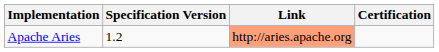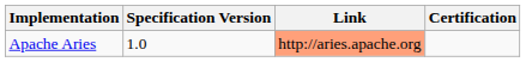 <table class="wikitable sortable">
 <tr>
 <th>Implementation</th>
 <th>Specification Version</th>
 <th>Link</th>
 <th>Certification</th>
 </tr>
 <tr>
 <td><a href='#'>Apache Aries</a></td>
-<td>1.2</td>
+<td>1.0</td>
 <td style="background: lightsalmon;">http://aries.apache.org</td>
 <td></td>
 </tr>
 </table>
